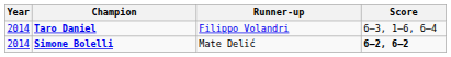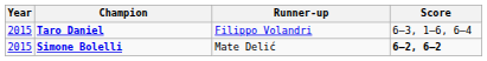 <table class="wikitable" style="font-size:90%">
 <tr>
 <th>Year</th>
 <th width="200">Champion</th>
 <th width="200">Runner-up</th>
 <th width="100">Score</th>
 </tr>
 <tr>
-<td><a href='#'>2014</a></td>
+<td><a href='#'>2015</a></td>
 <td> <strong><a href='#'>Taro Daniel</a></strong></td>
 <td> <a href='#'>Filippo Volandri</a></td>
 <td>6–3, 1–6, 6–4</td>
 </tr>
 <tr>
-<td><a href='#'>2014</a></td>
+<td><a href='#'>2015</a></td>
 <td> <strong><a href='#'>Simone Bolelli</a></strong></td>
 <td> Mate Delić</td>
 <td><strong>6–2, 6–2</strong></td>
 </tr>
 </table>
